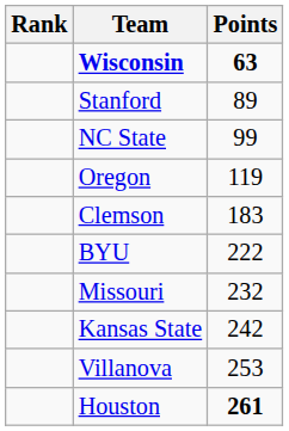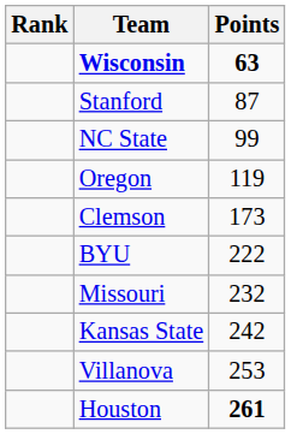 <table class="wikitable sortable" style="text-align:center">
 <tr>
 <th>Rank</th>
 <th>Team</th>
 <th>Points</th>
 </tr>
 <tr>
 <td></td>
 <td align=left><strong><a href='#'>Wisconsin</a></strong></td>
 <td><strong>63</strong></td>
 </tr>
 <tr>
 <td></td>
 <td align=left><a href='#'>Stanford</a></td>
-<td>89</td>
+<td>87</td>
 </tr>
 <tr>
 <td></td>
 <td align=left><a href='#'>NC State</a></td>
 <td>99</td>
 </tr>
 <tr>
 <td></td>
 <td align=left><a href='#'>Oregon</a></td>
 <td>119</td>
 </tr>
 <tr>
 <td></td>
 <td align=left><a href='#'>Clemson</a></td>
-<td>183</td>
+<td>173</td>
 </tr>
 <tr>
 <td></td>
 <td align=left><a href='#'>BYU</a></td>
 <td>222</td>
 </tr>
 <tr>
 <td></td>
 <td align=left><a href='#'>Missouri</a></td>
 <td>232</td>
 </tr>
 <tr>
 <td></td>
 <td align=left><a href='#'>Kansas State</a></td>
 <td>242</td>
 </tr>
 <tr>
 <td></td>
 <td align=left><a href='#'>Villanova</a></td>
 <td>253</td>
 </tr>
 <tr>
 <td></td>
 <td align=left><a href='#'>Houston</a></td>
 <td><strong>261</strong></td>
 </tr>
 </table>
